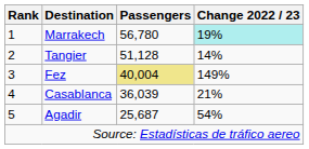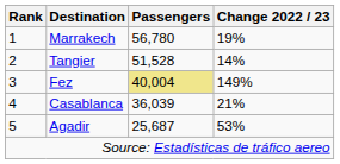 <table class="wikitable" style="font-size: 85%; width:align">
 <tr>
 <th>Rank</th>
 <th>Destination</th>
 <th>Passengers</th>
 <th>Change 2022 / 23</th>
 </tr>
 <tr>
 <td>1</td>
 <td> <a href='#'>Marrakech</a></td>
 <td>56,780</td>
-<td style="background: paleturquoise;"> 19%</td>
+<td> 19%</td>
 </tr>
 <tr>
 <td>2</td>
 <td> <a href='#'>Tangier</a></td>
-<td>51,128</td>
+<td>51,528</td>
 <td> 14%</td>
 </tr>
 <tr>
 <td>3</td>
 <td> <a href='#'>Fez</a></td>
 <td style="background: khaki;">40,004</td>
 <td> 149%</td>
 </tr>
 <tr>
 <td>4</td>
 <td> <a href='#'>Casablanca</a></td>
 <td>36,039</td>
 <td> 21%</td>
 </tr>
 <tr>
 <td>5</td>
 <td> <a href='#'>Agadir</a></td>
 <td>25,687</td>
-<td> 54%</td>
+<td> 53%</td>
 </tr>
 <tr>
 <td colspan="4" style="text-align:right;"><em>Source: <a href='#'>Estadísticas de tráfico aereo</a></em></td>
 </tr>
 </table>
